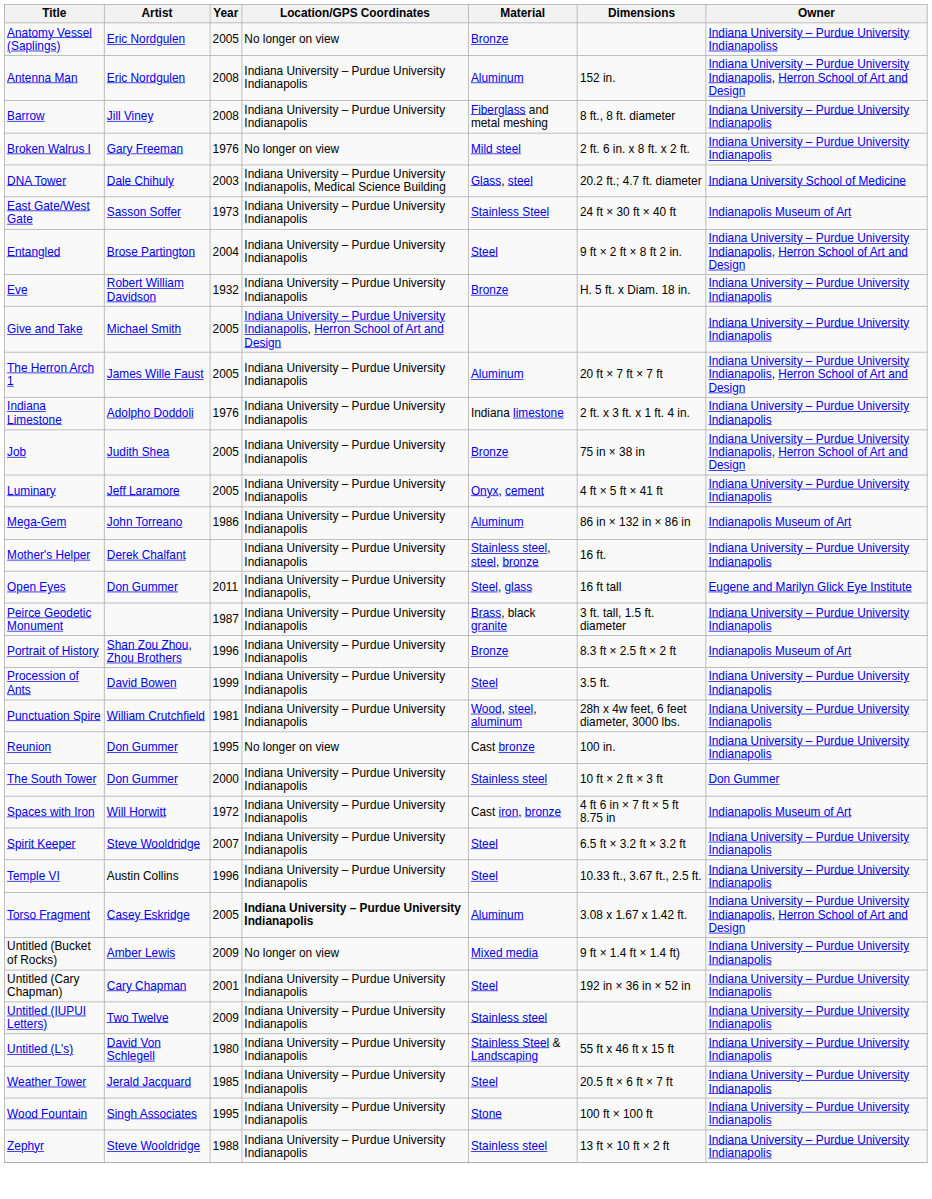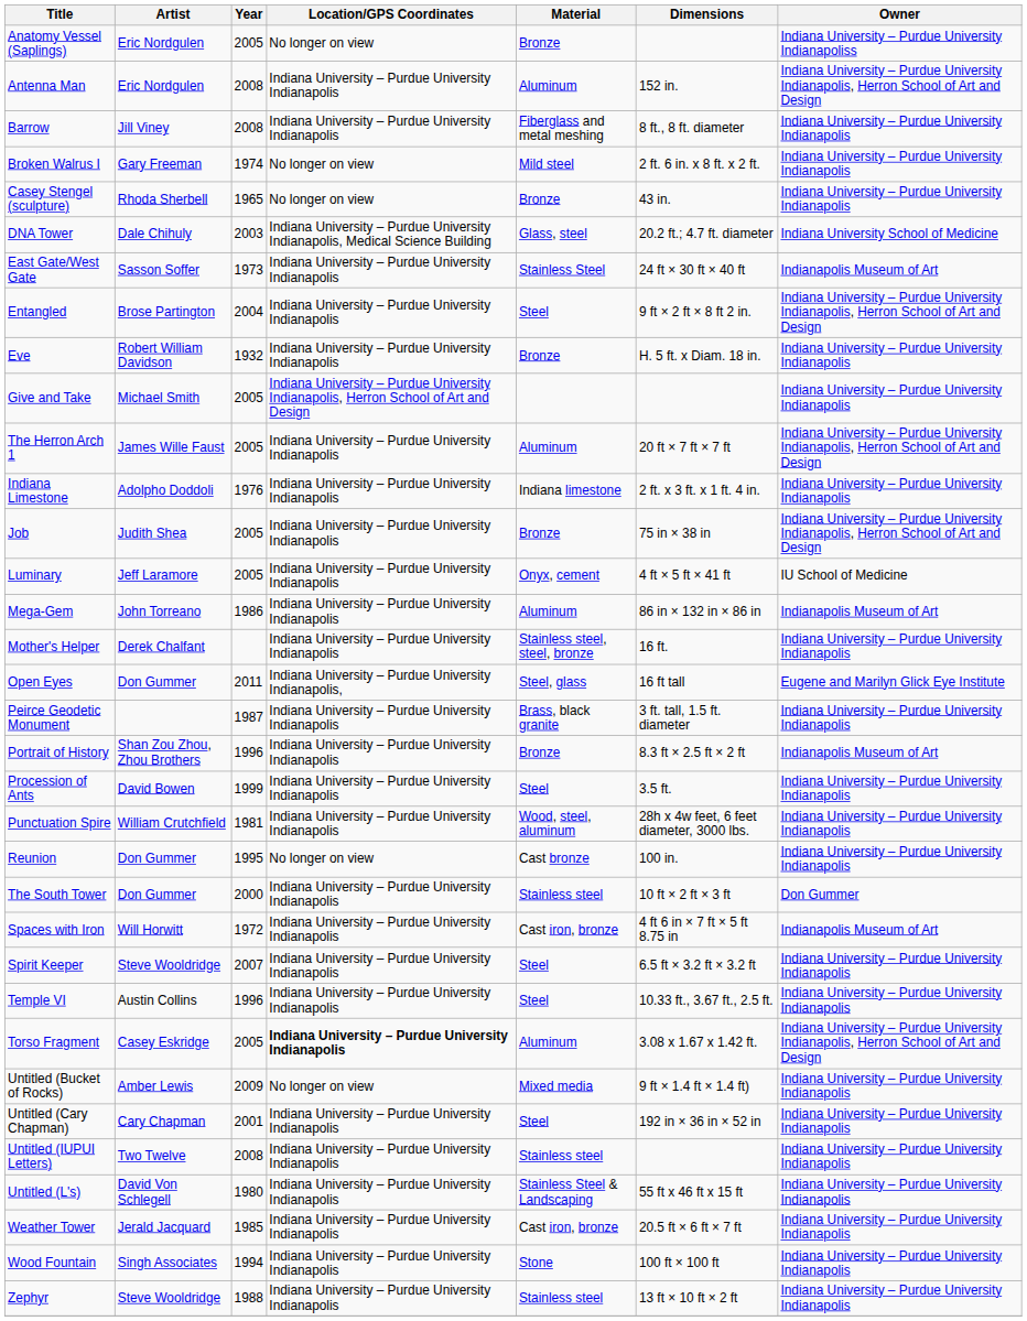 <table class="wikitable sortable">
 <tr>
 <th>Title</th>
 <th>Artist</th>
 <th>Year</th>
 <th>Location/GPS Coordinates</th>
 <th>Material</th>
 <th>Dimensions</th>
 <th>Owner</th>
 </tr>
 <tr>
 <td><a href='#'>Anatomy Vessel (Saplings)</a></td>
 <td><a href='#'>Eric Nordgulen</a></td>
 <td>2005</td>
 <td>No longer on view</td>
 <td><a href='#'>Bronze</a></td>
 <td></td>
 <td><a href='#'>Indiana University – Purdue University Indianapoliss</a></td>
 </tr>
 <tr>
 <td><a href='#'>Antenna Man</a></td>
 <td><a href='#'>Eric Nordgulen</a></td>
 <td>2008</td>
 <td>Indiana University – Purdue University Indianapolis</td>
 <td><a href='#'>Aluminum</a></td>
 <td>152 in.</td>
 <td><a href='#'>Indiana University – Purdue University Indianapolis</a>, <a href='#'>Herron School of Art and Design</a></td>
 </tr>
 <tr>
 <td><a href='#'>Barrow</a></td>
 <td><a href='#'>Jill Viney</a></td>
 <td>2008</td>
 <td>Indiana University – Purdue University Indianapolis</td>
 <td><a href='#'>Fiberglass</a> and metal meshing</td>
 <td>8 ft., 8 ft. diameter</td>
 <td><a href='#'>Indiana University – Purdue University Indianapolis</a></td>
 </tr>
 <tr>
 <td><a href='#'>Broken Walrus I</a></td>
 <td><a href='#'>Gary Freeman</a></td>
-<td>1976</td>
+<td>1974</td>
 <td>No longer on view</td>
 <td><a href='#'>Mild steel</a></td>
 <td>2 ft. 6 in. x 8 ft. x 2 ft.</td>
+<td><a href='#'>Indiana University – Purdue University Indianapolis</a></td>
+</tr>
+<tr>
+<td><a href='#'>Casey Stengel (sculpture)</a></td>
+<td><a href='#'>Rhoda Sherbell</a></td>
+<td>1965</td>
+<td>No longer on view</td>
+<td><a href='#'>Bronze</a></td>
+<td>43 in.</td>
 <td><a href='#'>Indiana University – Purdue University Indianapolis</a></td>
 </tr>
 <tr>
 <td><a href='#'>DNA Tower</a></td>
 <td><a href='#'>Dale Chihuly</a></td>
 <td>2003</td>
 <td>Indiana University – Purdue University Indianapolis, Medical Science Building</td>
 <td><a href='#'>Glass</a>, <a href='#'>steel</a></td>
 <td>20.2 ft.; 4.7 ft. diameter</td>
 <td><a href='#'>Indiana University School of Medicine</a></td>
 </tr>
 <tr>
 <td><a href='#'>East Gate/West Gate</a></td>
 <td><a href='#'>Sasson Soffer</a></td>
 <td>1973</td>
 <td>Indiana University – Purdue University Indianapolis </td>
 <td><a href='#'>Stainless Steel</a></td>
 <td>24 ft × 30 ft × 40 ft</td>
 <td><a href='#'>Indianapolis Museum of Art</a></td>
 </tr>
 <tr>
 <td><a href='#'>Entangled</a></td>
 <td><a href='#'>Brose Partington</a></td>
 <td>2004</td>
 <td>Indiana University – Purdue University Indianapolis </td>
 <td><a href='#'>Steel</a></td>
 <td>9 ft × 2 ft × 8 ft 2 in.</td>
 <td><a href='#'>Indiana University – Purdue University Indianapolis</a>, <a href='#'>Herron School of Art and Design</a></td>
 </tr>
 <tr>
 <td><a href='#'>Eve</a></td>
 <td><a href='#'>Robert William Davidson</a></td>
 <td>1932</td>
 <td>Indiana University – Purdue University Indianapolis </td>
 <td><a href='#'>Bronze</a></td>
 <td>H. 5 ft. x Diam. 18 in.</td>
 <td><a href='#'>Indiana University – Purdue University Indianapolis</a></td>
 </tr>
 <tr>
 <td><a href='#'>Give and Take</a></td>
 <td><a href='#'>Michael Smith</a></td>
 <td>2005</td>
 <td><a href='#'>Indiana University – Purdue University Indianapolis</a>, <a href='#'>Herron School of Art and Design</a></td>
 <td></td>
 <td></td>
 <td><a href='#'>Indiana University – Purdue University Indianapolis</a></td>
 </tr>
 <tr>
 <td><a href='#'>The Herron Arch 1</a></td>
 <td><a href='#'>James Wille Faust</a></td>
 <td>2005</td>
 <td>Indiana University – Purdue University Indianapolis </td>
 <td><a href='#'>Aluminum</a></td>
 <td>20 ft × 7 ft × 7 ft</td>
 <td><a href='#'>Indiana University – Purdue University Indianapolis</a>, <a href='#'>Herron School of Art and Design</a></td>
 </tr>
 <tr>
 <td><a href='#'>Indiana Limestone</a></td>
 <td><a href='#'>Adolpho Doddoli</a></td>
 <td>1976</td>
 <td>Indiana University – Purdue University Indianapolis </td>
 <td>Indiana <a href='#'>limestone</a></td>
 <td>2 ft. x 3 ft. x 1 ft. 4 in.</td>
 <td><a href='#'>Indiana University – Purdue University Indianapolis</a></td>
 </tr>
 <tr>
 <td><a href='#'>Job</a></td>
 <td><a href='#'>Judith Shea</a></td>
 <td>2005</td>
 <td>Indiana University – Purdue University Indianapolis </td>
 <td><a href='#'>Bronze</a></td>
 <td>75 in × 38 in</td>
 <td><a href='#'>Indiana University – Purdue University Indianapolis</a>, <a href='#'>Herron School of Art and Design</a></td>
 </tr>
 <tr>
 <td><a href='#'>Luminary</a></td>
 <td><a href='#'>Jeff Laramore</a></td>
 <td>2005</td>
 <td>Indiana University – Purdue University Indianapolis </td>
 <td><a href='#'>Onyx</a>, <a href='#'>cement</a></td>
 <td>4 ft × 5 ft × 41 ft</td>
-<td><a href='#'>Indiana University – Purdue University Indianapolis</a></td>
+<td>IU School of Medicine</td>
 </tr>
 <tr>
 <td><a href='#'>Mega-Gem</a></td>
 <td><a href='#'>John Torreano</a></td>
 <td>1986</td>
 <td>Indiana University – Purdue University Indianapolis </td>
 <td><a href='#'>Aluminum</a></td>
 <td>86 in × 132 in × 86 in</td>
 <td><a href='#'>Indianapolis Museum of Art</a></td>
 </tr>
 <tr>
 <td><a href='#'>Mother's Helper</a></td>
 <td><a href='#'>Derek Chalfant</a></td>
 <td></td>
 <td>Indiana University – Purdue University Indianapolis </td>
 <td><a href='#'>Stainless steel</a>, <a href='#'>steel</a>, <a href='#'>bronze</a></td>
 <td>16 ft.</td>
 <td><a href='#'>Indiana University – Purdue University Indianapolis</a></td>
 </tr>
 <tr>
 <td><a href='#'>Open Eyes</a></td>
 <td><a href='#'>Don Gummer</a></td>
 <td>2011</td>
 <td>Indiana University – Purdue University Indianapolis,</td>
 <td><a href='#'>Steel</a>, <a href='#'>glass</a></td>
 <td>16 ft tall</td>
 <td><a href='#'>Eugene and Marilyn Glick Eye Institute</a></td>
 </tr>
 <tr>
 <td><a href='#'>Peirce Geodetic Monument</a></td>
 <td></td>
 <td>1987</td>
 <td>Indiana University – Purdue University Indianapolis </td>
 <td><a href='#'>Brass</a>, black <a href='#'>granite</a></td>
 <td>3 ft. tall, 1.5 ft. diameter</td>
 <td><a href='#'>Indiana University – Purdue University Indianapolis</a></td>
 </tr>
 <tr>
 <td><a href='#'>Portrait of History</a></td>
 <td><a href='#'>Shan Zou Zhou</a>, <a href='#'>Zhou Brothers</a></td>
 <td>1996</td>
 <td>Indiana University – Purdue University Indianapolis </td>
 <td><a href='#'>Bronze</a></td>
 <td>8.3 ft × 2.5 ft × 2 ft</td>
 <td><a href='#'>Indianapolis Museum of Art</a></td>
 </tr>
 <tr>
 <td><a href='#'>Procession of Ants</a></td>
 <td><a href='#'>David Bowen</a></td>
 <td>1999</td>
 <td>Indiana University – Purdue University Indianapolis </td>
 <td><a href='#'>Steel</a></td>
 <td>3.5 ft.</td>
 <td><a href='#'>Indiana University – Purdue University Indianapolis</a></td>
 </tr>
 <tr>
 <td><a href='#'>Punctuation Spire</a></td>
 <td><a href='#'>William Crutchfield</a></td>
 <td>1981</td>
 <td>Indiana University – Purdue University Indianapolis</td>
 <td><a href='#'>Wood</a>, <a href='#'>steel</a>, <a href='#'>aluminum</a></td>
 <td>28h x 4w feet, 6 feet diameter, 3000 lbs.</td>
 <td><a href='#'>Indiana University – Purdue University Indianapolis</a></td>
 </tr>
 <tr>
 <td><a href='#'>Reunion</a></td>
 <td><a href='#'>Don Gummer</a></td>
 <td>1995</td>
 <td>No longer on view</td>
 <td>Cast <a href='#'>bronze</a></td>
 <td>100 in.</td>
 <td><a href='#'>Indiana University – Purdue University Indianapolis</a></td>
 </tr>
 <tr>
 <td><a href='#'>The South Tower</a></td>
 <td><a href='#'>Don Gummer</a></td>
 <td>2000</td>
 <td>Indiana University – Purdue University Indianapolis</td>
 <td><a href='#'>Stainless steel</a></td>
 <td>10 ft × 2 ft × 3 ft</td>
 <td><a href='#'>Don Gummer</a></td>
 </tr>
 <tr>
 <td><a href='#'>Spaces with Iron</a></td>
 <td><a href='#'>Will Horwitt</a></td>
 <td>1972</td>
 <td>Indiana University – Purdue University Indianapolis </td>
 <td>Cast <a href='#'>iron</a>, <a href='#'>bronze</a></td>
 <td>4 ft 6 in × 7 ft × 5 ft 8.75 in</td>
 <td><a href='#'>Indianapolis Museum of Art</a></td>
 </tr>
 <tr>
 <td><a href='#'>Spirit Keeper</a></td>
 <td><a href='#'>Steve Wooldridge</a></td>
 <td>2007</td>
 <td>Indiana University – Purdue University Indianapolis </td>
 <td><a href='#'>Steel</a></td>
 <td>6.5 ft × 3.2 ft × 3.2 ft</td>
 <td><a href='#'>Indiana University – Purdue University Indianapolis</a></td>
 </tr>
 <tr>
 <td><a href='#'>Temple VI</a></td>
 <td>Austin Collins</td>
 <td>1996</td>
 <td>Indiana University – Purdue University Indianapolis </td>
 <td><a href='#'>Steel</a></td>
 <td>10.33 ft., 3.67 ft., 2.5 ft.</td>
 <td><a href='#'>Indiana University – Purdue University Indianapolis</a></td>
 </tr>
 <tr>
 <td><a href='#'>Torso Fragment</a></td>
 <td><a href='#'>Casey Eskridge</a></td>
 <td>2005</td>
 <td><strong>Indiana University – Purdue University Indianapolis </strong></td>
 <td><a href='#'>Aluminum</a></td>
 <td>3.08 x 1.67 x 1.42 ft.</td>
 <td><a href='#'>Indiana University – Purdue University Indianapolis</a>, <a href='#'>Herron School of Art and Design</a></td>
 </tr>
 <tr>
 <td>Untitled (Bucket of Rocks)</td>
 <td><a href='#'>Amber Lewis</a></td>
 <td>2009</td>
 <td>No longer on view</td>
 <td><a href='#'>Mixed media</a></td>
 <td>9 ft × 1.4 ft × 1.4 ft)</td>
 <td><a href='#'>Indiana University – Purdue University Indianapolis</a></td>
 </tr>
 <tr>
 <td>Untitled (Cary Chapman)</td>
 <td><a href='#'>Cary Chapman</a></td>
 <td>2001</td>
 <td>Indiana University – Purdue University Indianapolis </td>
 <td><a href='#'>Steel</a></td>
 <td>192 in × 36 in × 52 in</td>
 <td><a href='#'>Indiana University – Purdue University Indianapolis</a></td>
 </tr>
 <tr>
 <td><a href='#'>Untitled (IUPUI Letters)</a></td>
 <td><a href='#'>Two Twelve</a></td>
-<td>2009</td>
+<td>2008</td>
 <td>Indiana University – Purdue University Indianapolis </td>
 <td><a href='#'>Stainless steel</a></td>
 <td></td>
 <td><a href='#'>Indiana University – Purdue University Indianapolis</a></td>
 </tr>
 <tr>
 <td><a href='#'>Untitled (L's)</a></td>
 <td><a href='#'>David Von Schlegell</a></td>
 <td>1980</td>
 <td>Indiana University – Purdue University Indianapolis </td>
 <td><a href='#'>Stainless Steel</a> & <a href='#'>Landscaping</a></td>
 <td>55 ft x 46 ft x 15 ft</td>
 <td><a href='#'>Indiana University – Purdue University Indianapolis</a></td>
 </tr>
 <tr>
 <td><a href='#'>Weather Tower</a></td>
 <td><a href='#'>Jerald Jacquard</a></td>
 <td>1985</td>
 <td>Indiana University – Purdue University Indianapolis </td>
-<td><a href='#'>Steel</a></td>
+<td>Cast <a href='#'>iron</a>, <a href='#'>bronze</a></td>
 <td>20.5 ft × 6 ft × 7 ft</td>
 <td><a href='#'>Indiana University – Purdue University Indianapolis</a></td>
 </tr>
 <tr>
 <td><a href='#'>Wood Fountain</a></td>
 <td><a href='#'>Singh Associates</a></td>
-<td>1995</td>
+<td>1994</td>
 <td>Indiana University – Purdue University Indianapolis </td>
 <td><a href='#'>Stone</a></td>
 <td>100 ft × 100 ft</td>
 <td><a href='#'>Indiana University – Purdue University Indianapolis</a></td>
 </tr>
 <tr>
 <td><a href='#'>Zephyr</a></td>
 <td><a href='#'>Steve Wooldridge</a></td>
 <td>1988</td>
 <td>Indiana University – Purdue University Indianapolis </td>
 <td><a href='#'>Stainless steel</a></td>
 <td>13 ft × 10 ft × 2 ft</td>
 <td><a href='#'>Indiana University – Purdue University Indianapolis</a></td>
 </tr>
 <tr>
 </tr>
 </table>
